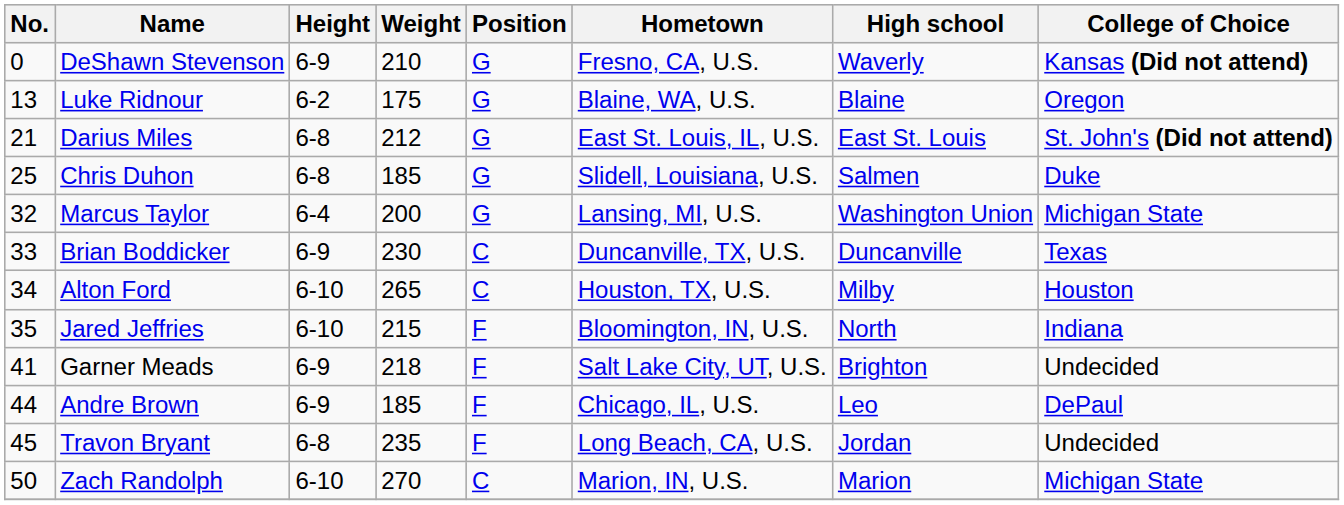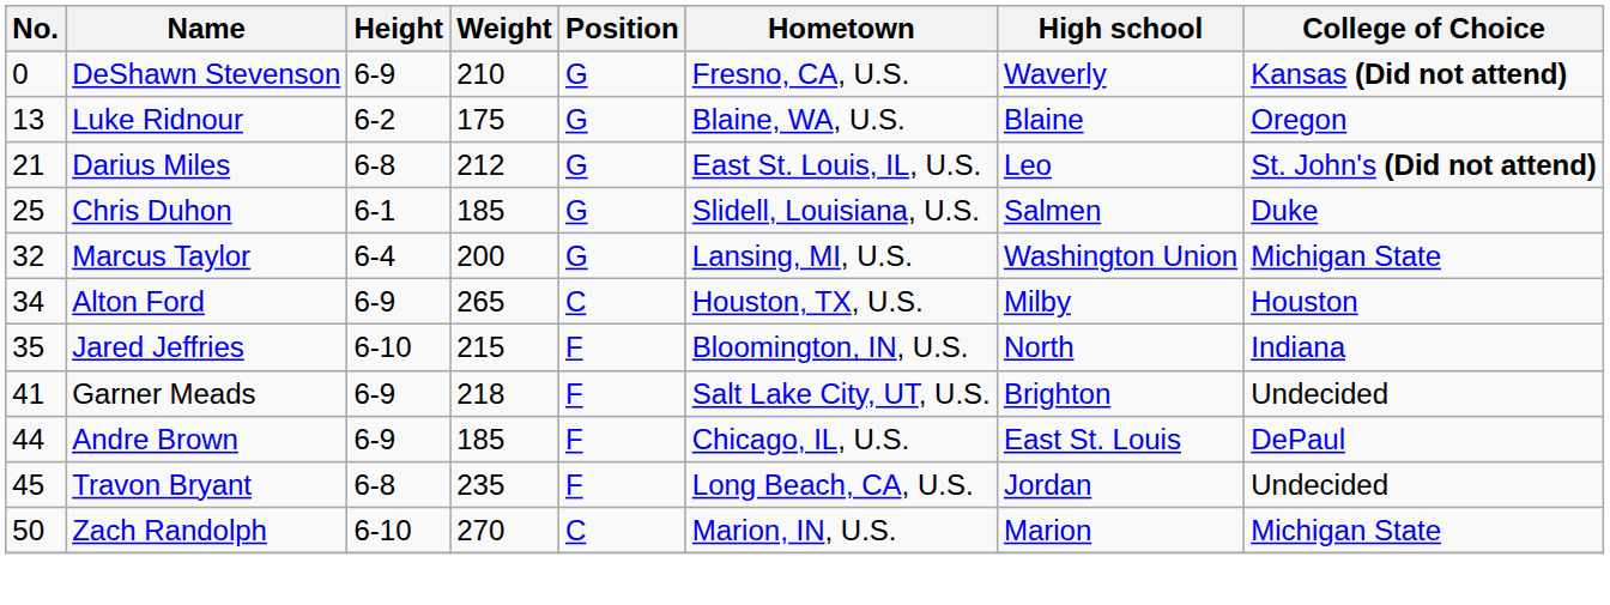 <table class="wikitable sortable" style="font-size: 95%;">
 <tr>
 <th>No.</th>
 <th>Name</th>
 <th>Height</th>
 <th>Weight</th>
 <th>Position</th>
 <th>Hometown</th>
 <th>High school</th>
 <th>College of Choice</th>
 </tr>
 <tr>
 <td>0</td>
 <td><a href='#'>DeShawn Stevenson</a></td>
 <td>6-9</td>
 <td>210</td>
 <td><a href='#'>G</a></td>
 <td><a href='#'>Fresno, CA</a>, U.S.</td>
 <td><a href='#'>Waverly</a></td>
 <td><a href='#'>Kansas</a> <strong>(Did not attend)</strong></td>
 </tr>
 <tr>
 <td>13</td>
 <td><a href='#'>Luke Ridnour</a></td>
 <td>6-2</td>
 <td>175</td>
 <td><a href='#'>G</a></td>
 <td><a href='#'>Blaine, WA</a>, U.S.</td>
 <td><a href='#'>Blaine</a></td>
 <td><a href='#'>Oregon</a></td>
 </tr>
 <tr>
 <td>21</td>
 <td><a href='#'>Darius Miles</a></td>
 <td>6-8</td>
 <td>212</td>
 <td><a href='#'>G</a></td>
 <td><a href='#'>East St. Louis, IL</a>, U.S.</td>
-<td><a href='#'>East St. Louis</a></td>
+<td><a href='#'>Leo</a></td>
 <td><a href='#'>St. John's</a> <strong>(Did not attend)</strong></td>
 </tr>
 <tr>
 <td>25</td>
 <td><a href='#'>Chris Duhon</a></td>
-<td>6-8</td>
+<td>6-1</td>
 <td>185</td>
 <td><a href='#'>G</a></td>
 <td><a href='#'>Slidell, Louisiana</a>, U.S.</td>
 <td><a href='#'>Salmen</a></td>
 <td><a href='#'>Duke</a></td>
 </tr>
 <tr>
 <td>32</td>
 <td><a href='#'>Marcus Taylor</a></td>
 <td>6-4</td>
 <td>200</td>
 <td><a href='#'>G</a></td>
 <td><a href='#'>Lansing, MI</a>, U.S.</td>
 <td><a href='#'>Washington Union</a></td>
 <td><a href='#'>Michigan State</a></td>
 </tr>
 <tr>
-<td>33</td>
-<td><a href='#'>Brian Boddicker</a></td>
-<td>6-9</td>
-<td>230</td>
-<td><a href='#'>C</a></td>
-<td><a href='#'>Duncanville, TX</a>, U.S.</td>
-<td><a href='#'>Duncanville</a></td>
-<td><a href='#'>Texas</a></td>
-</tr>
-<tr>
 <td>34</td>
 <td><a href='#'>Alton Ford</a></td>
-<td>6-10</td>
+<td>6-9</td>
 <td>265</td>
 <td><a href='#'>C</a></td>
 <td><a href='#'>Houston, TX</a>, U.S.</td>
 <td><a href='#'>Milby</a></td>
 <td><a href='#'>Houston</a></td>
 </tr>
 <tr>
 <td>35</td>
 <td><a href='#'>Jared Jeffries</a></td>
 <td>6-10</td>
 <td>215</td>
 <td><a href='#'>F</a></td>
 <td><a href='#'>Bloomington, IN</a>, U.S.</td>
 <td><a href='#'>North</a></td>
 <td><a href='#'>Indiana</a></td>
 </tr>
 <tr>
 <td>41</td>
 <td>Garner Meads</td>
 <td>6-9</td>
 <td>218</td>
 <td><a href='#'>F</a></td>
 <td><a href='#'>Salt Lake City, UT</a>, U.S.</td>
 <td><a href='#'>Brighton</a></td>
 <td>Undecided</td>
 </tr>
 <tr>
 <td>44</td>
 <td><a href='#'>Andre Brown</a></td>
 <td>6-9</td>
 <td>185</td>
 <td><a href='#'>F</a></td>
 <td><a href='#'>Chicago, IL</a>, U.S.</td>
-<td><a href='#'>Leo</a></td>
+<td><a href='#'>East St. Louis</a></td>
 <td><a href='#'>DePaul</a></td>
 </tr>
 <tr>
 <td>45</td>
 <td><a href='#'>Travon Bryant</a></td>
 <td>6-8</td>
 <td>235</td>
 <td><a href='#'>F</a></td>
 <td><a href='#'>Long Beach, CA</a>, U.S.</td>
 <td><a href='#'>Jordan</a></td>
 <td>Undecided</td>
 </tr>
 <tr>
 <td>50</td>
 <td><a href='#'>Zach Randolph</a></td>
 <td>6-10</td>
 <td>270</td>
 <td><a href='#'>C</a></td>
 <td><a href='#'>Marion, IN</a>, U.S.</td>
 <td><a href='#'>Marion</a></td>
 <td><a href='#'>Michigan State</a></td>
 </tr>
 <tr>
 </tr>
 </table>
